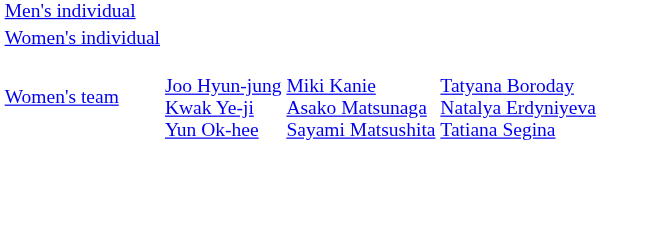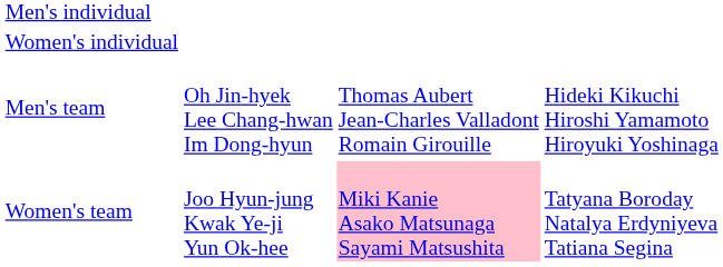 <table>
 <tr>
 <td><a href='#'>Men's individual</a></td>
 <td></td>
 <td></td>
 <td></td>
 </tr>
 <tr>
 <td><a href='#'>Women's individual</a></td>
 <td></td>
 <td></td>
 <td></td>
 </tr>
 <tr>
+<td><a href='#'>Men's team</a></td>
+<td> <br> <a href='#'>Oh Jin-hyek</a> <br> <a href='#'>Lee Chang-hwan</a> <br> <a href='#'>Im Dong-hyun</a></td>
+<td> <br> <a href='#'>Thomas Aubert</a> <br> <a href='#'>Jean-Charles Valladont</a> <br> <a href='#'>Romain Girouille</a></td>
+<td> <br> <a href='#'>Hideki Kikuchi</a> <br> <a href='#'>Hiroshi Yamamoto</a> <br> <a href='#'>Hiroyuki Yoshinaga</a></td>
+</tr>
+<tr>
 <td><a href='#'>Women's team</a></td>
 <td> <br> <a href='#'>Joo Hyun-jung</a> <br> <a href='#'>Kwak Ye-ji</a> <br> <a href='#'>Yun Ok-hee</a></td>
-<td> <br> <a href='#'>Miki Kanie</a> <br> <a href='#'>Asako Matsunaga</a> <br> <a href='#'>Sayami Matsushita</a></td>
+<td style="background: pink;"> <br> <a href='#'>Miki Kanie</a> <br> <a href='#'>Asako Matsunaga</a> <br> <a href='#'>Sayami Matsushita</a></td>
 <td> <br> <a href='#'>Tatyana Boroday</a> <br> <a href='#'>Natalya Erdyniyeva</a> <br> <a href='#'>Tatiana Segina</a></td>
 </tr>
 <tr>
 </tr>
 </table>
